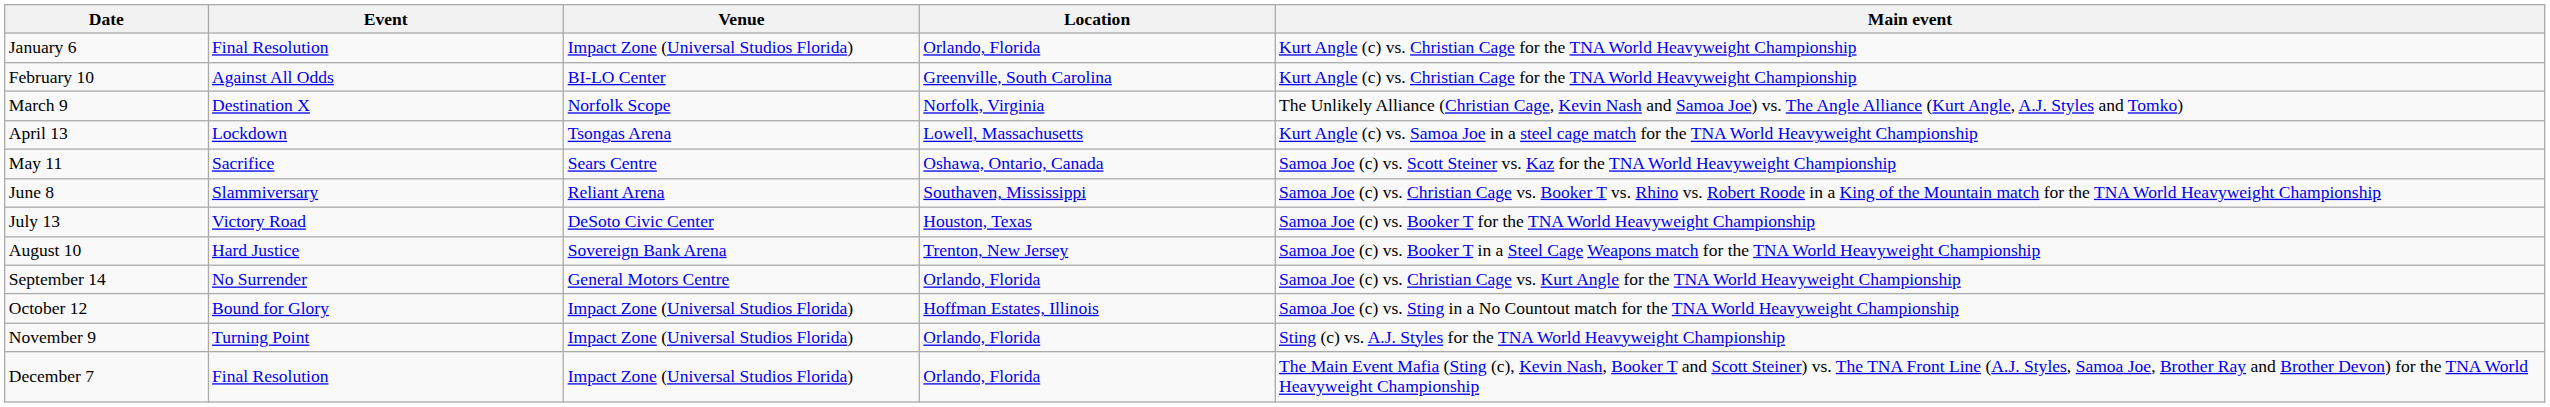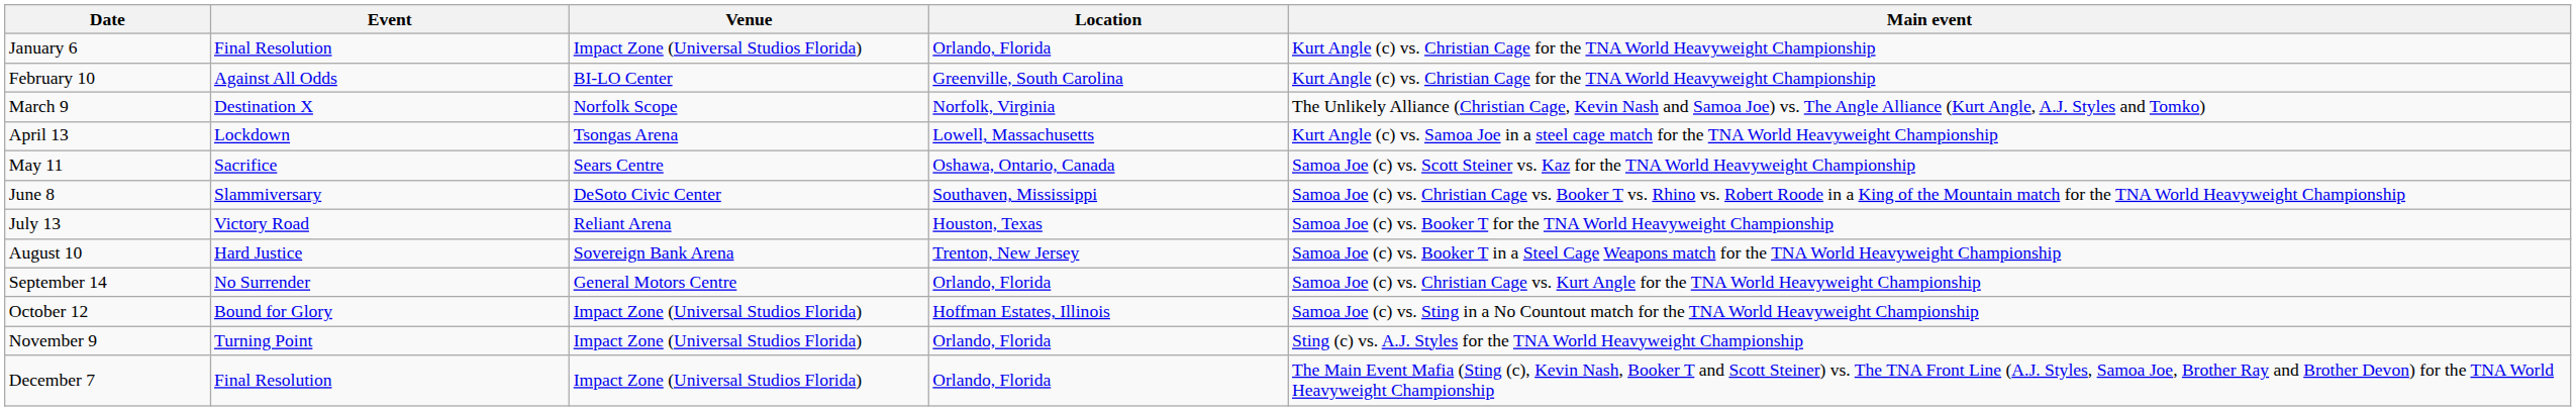 <table class="sortable wikitable succession-box" style="font-size:85%;">
 <tr>
 <th width=8%>Date</th>
 <th width=14%>Event</th>
 <th width=14%>Venue</th>
 <th width=14%>Location</th>
 <th width=50%>Main event</th>
 </tr>
 <tr>
 <td>January 6</td>
 <td><a href='#'>Final Resolution</a></td>
 <td><a href='#'>Impact Zone</a> (<a href='#'>Universal Studios Florida</a>)</td>
 <td><a href='#'>Orlando, Florida</a></td>
 <td><a href='#'>Kurt Angle</a> (c) vs. <a href='#'>Christian Cage</a> for the <a href='#'>TNA World Heavyweight Championship</a></td>
 </tr>
 <tr>
 <td>February 10</td>
 <td><a href='#'>Against All Odds</a></td>
 <td><a href='#'>BI-LO Center</a></td>
 <td><a href='#'>Greenville, South Carolina</a></td>
 <td><a href='#'>Kurt Angle</a> (c) vs. <a href='#'>Christian Cage</a> for the <a href='#'>TNA World Heavyweight Championship</a></td>
 </tr>
 <tr>
 <td>March 9</td>
 <td><a href='#'>Destination X</a></td>
 <td><a href='#'>Norfolk Scope</a></td>
 <td><a href='#'>Norfolk, Virginia</a></td>
 <td>The Unlikely Alliance (<a href='#'>Christian Cage</a>, <a href='#'>Kevin Nash</a> and <a href='#'>Samoa Joe</a>) vs. <a href='#'>The Angle Alliance</a> (<a href='#'>Kurt Angle</a>, <a href='#'>A.J. Styles</a> and <a href='#'>Tomko</a>)</td>
 </tr>
 <tr>
 <td>April 13</td>
 <td><a href='#'>Lockdown</a></td>
 <td><a href='#'>Tsongas Arena</a></td>
 <td><a href='#'>Lowell, Massachusetts</a></td>
 <td><a href='#'>Kurt Angle</a> (c) vs. <a href='#'>Samoa Joe</a> in a <a href='#'>steel cage match</a> for the <a href='#'>TNA World Heavyweight Championship</a></td>
 </tr>
 <tr>
 <td>May 11</td>
 <td><a href='#'>Sacrifice</a></td>
 <td><a href='#'>Sears Centre</a></td>
 <td><a href='#'>Oshawa, Ontario, Canada</a></td>
 <td><a href='#'>Samoa Joe</a> (c) vs. <a href='#'>Scott Steiner</a> vs. <a href='#'>Kaz</a> for the <a href='#'>TNA World Heavyweight Championship</a></td>
 </tr>
 <tr>
 <td>June 8</td>
 <td><a href='#'>Slammiversary</a></td>
-<td><a href='#'>Reliant Arena</a></td>
+<td><a href='#'>DeSoto Civic Center</a></td>
 <td><a href='#'>Southaven, Mississippi</a></td>
 <td><a href='#'>Samoa Joe</a> (c) vs. <a href='#'>Christian Cage</a> vs. <a href='#'>Booker T</a> vs. <a href='#'>Rhino</a> vs. <a href='#'>Robert Roode</a> in a <a href='#'>King of the Mountain match</a> for the <a href='#'>TNA World Heavyweight Championship</a></td>
 </tr>
 <tr>
 <td>July 13</td>
 <td><a href='#'>Victory Road</a></td>
-<td><a href='#'>DeSoto Civic Center</a></td>
+<td><a href='#'>Reliant Arena</a></td>
 <td><a href='#'>Houston, Texas</a></td>
 <td><a href='#'>Samoa Joe</a> (c) vs. <a href='#'>Booker T</a> for the <a href='#'>TNA World Heavyweight Championship</a></td>
 </tr>
 <tr>
 <td>August 10</td>
 <td><a href='#'>Hard Justice</a></td>
 <td><a href='#'>Sovereign Bank Arena</a></td>
 <td><a href='#'>Trenton, New Jersey</a></td>
 <td><a href='#'>Samoa Joe</a> (c) vs. <a href='#'>Booker T</a> in a <a href='#'>Steel Cage</a> <a href='#'>Weapons match</a> for the <a href='#'>TNA World Heavyweight Championship</a></td>
 </tr>
 <tr>
 <td>September 14</td>
 <td><a href='#'>No Surrender</a></td>
 <td><a href='#'>General Motors Centre</a></td>
 <td><a href='#'>Orlando, Florida</a></td>
 <td><a href='#'>Samoa Joe</a> (c) vs. <a href='#'>Christian Cage</a> vs. <a href='#'>Kurt Angle</a> for the <a href='#'>TNA World Heavyweight Championship</a></td>
 </tr>
 <tr>
 <td>October 12</td>
 <td><a href='#'>Bound for Glory</a></td>
 <td><a href='#'>Impact Zone</a> (<a href='#'>Universal Studios Florida</a>)</td>
 <td><a href='#'>Hoffman Estates, Illinois</a></td>
 <td><a href='#'>Samoa Joe</a> (c) vs. <a href='#'>Sting</a> in a No Countout match for the <a href='#'>TNA World Heavyweight Championship</a></td>
 </tr>
 <tr>
 <td>November 9</td>
 <td><a href='#'>Turning Point</a></td>
 <td><a href='#'>Impact Zone</a> (<a href='#'>Universal Studios Florida</a>)</td>
 <td><a href='#'>Orlando, Florida</a></td>
 <td><a href='#'>Sting</a> (c) vs. <a href='#'>A.J. Styles</a> for the <a href='#'>TNA World Heavyweight Championship</a></td>
 </tr>
 <tr>
 <td>December 7</td>
 <td><a href='#'>Final Resolution</a></td>
 <td><a href='#'>Impact Zone</a> (<a href='#'>Universal Studios Florida</a>)</td>
 <td><a href='#'>Orlando, Florida</a></td>
 <td><a href='#'>The Main Event Mafia</a> (<a href='#'>Sting</a> (c), <a href='#'>Kevin Nash</a>, <a href='#'>Booker T</a> and <a href='#'>Scott Steiner</a>) vs. <a href='#'>The TNA Front Line</a> (<a href='#'>A.J. Styles</a>, <a href='#'>Samoa Joe</a>, <a href='#'>Brother Ray</a> and <a href='#'>Brother Devon</a>) for the <a href='#'>TNA World Heavyweight Championship</a></td>
 </tr>
 </table>
